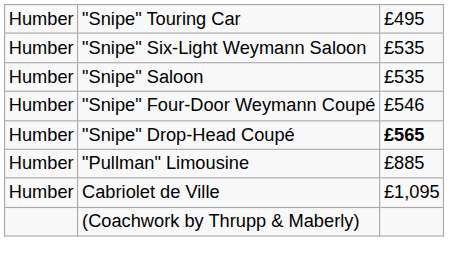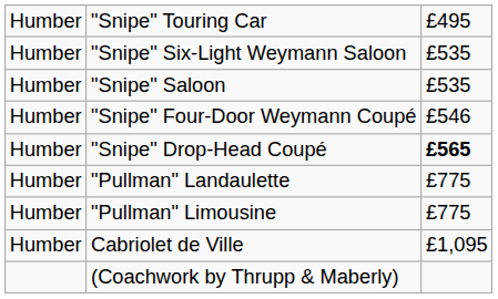 <table class="wikitable">
 <tr>
 <td>Humber</td>
 <td>"Snipe" Touring Car</td>
 <td>£495</td>
 </tr>
 <tr>
 <td>Humber</td>
 <td>"Snipe" Six-Light Weymann Saloon</td>
 <td>£535</td>
 </tr>
 <tr>
 <td>Humber</td>
 <td>"Snipe" Saloon</td>
 <td>£535</td>
 </tr>
 <tr>
 <td>Humber</td>
 <td>"Snipe" Four-Door Weymann Coupé</td>
 <td>£546</td>
 </tr>
 <tr>
 <td>Humber</td>
 <td>"Snipe" Drop-Head Coupé</td>
 <td><strong>£565</strong></td>
 </tr>
 <tr>
 <td>Humber</td>
+<td>"Pullman" Landaulette</td>
+<td>£775</td>
+</tr>
+<tr>
+<td>Humber</td>
 <td>"Pullman" Limousine</td>
-<td>£885</td>
+<td>£775</td>
 </tr>
 <tr>
 <td>Humber</td>
 <td>Cabriolet de Ville</td>
 <td>£1,095</td>
 </tr>
 <tr>
 <td></td>
 <td>(Coachwork by Thrupp & Maberly)</td>
 <td></td>
 </tr>
 </table>
